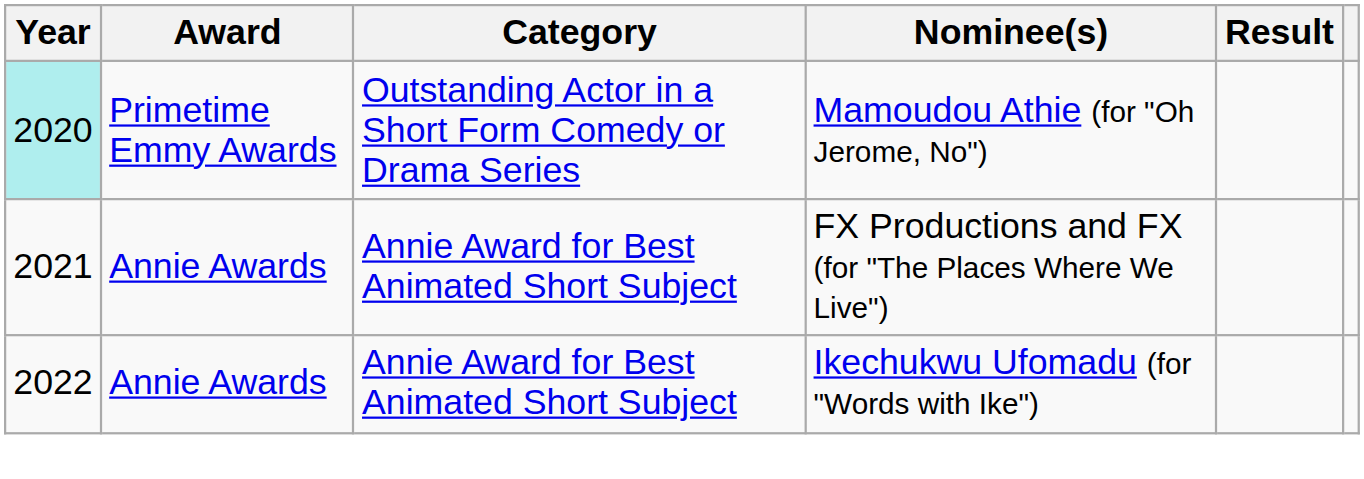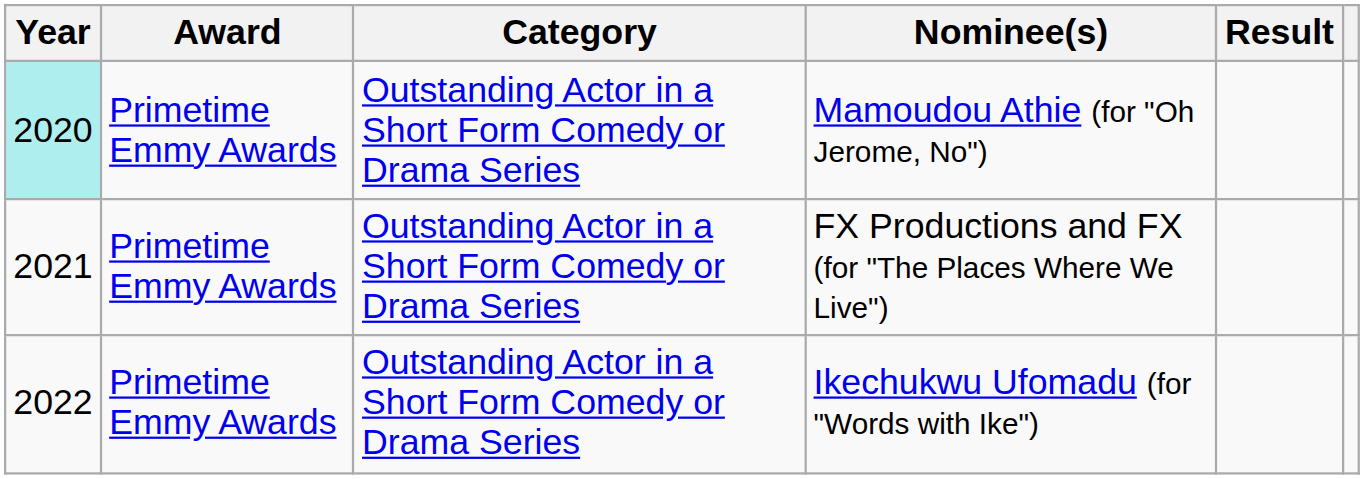 <table class="wikitable sortable">
 <tr>
 <th>Year</th>
 <th>Award</th>
 <th>Category</th>
 <th>Nominee(s)</th>
 <th>Result</th>
 <th></th>
 </tr>
 <tr>
 <td align="center" style="background: paleturquoise;">2020</td>
 <td><a href='#'>Primetime Emmy Awards</a></td>
 <td><a href='#'>Outstanding Actor in a Short Form Comedy or Drama Series</a></td>
 <td><a href='#'>Mamoudou Athie</a> <small>(for "Oh Jerome, No")</small></td>
 <td></td>
 <td align="center"></td>
 </tr>
 <tr>
 <td align="center">2021</td>
-<td><a href='#'>Annie Awards</a></td>
-<td><a href='#'>Annie Award for Best Animated Short Subject</a></td>
+<td><a href='#'>Primetime Emmy Awards</a></td>
+<td><a href='#'>Outstanding Actor in a Short Form Comedy or Drama Series</a></td>
 <td>FX Productions and FX <small>(for "The Places Where We Live")</small></td>
 <td></td>
 <td align="center"></td>
 </tr>
 <tr>
 <td align="center">2022</td>
-<td><a href='#'>Annie Awards</a></td>
-<td><a href='#'>Annie Award for Best Animated Short Subject</a></td>
+<td><a href='#'>Primetime Emmy Awards</a></td>
+<td><a href='#'>Outstanding Actor in a Short Form Comedy or Drama Series</a></td>
 <td><a href='#'>Ikechukwu Ufomadu</a> <small>(for "Words with Ike")</small></td>
 <td></td>
 <td align="center"></td>
 </tr>
 </table>
